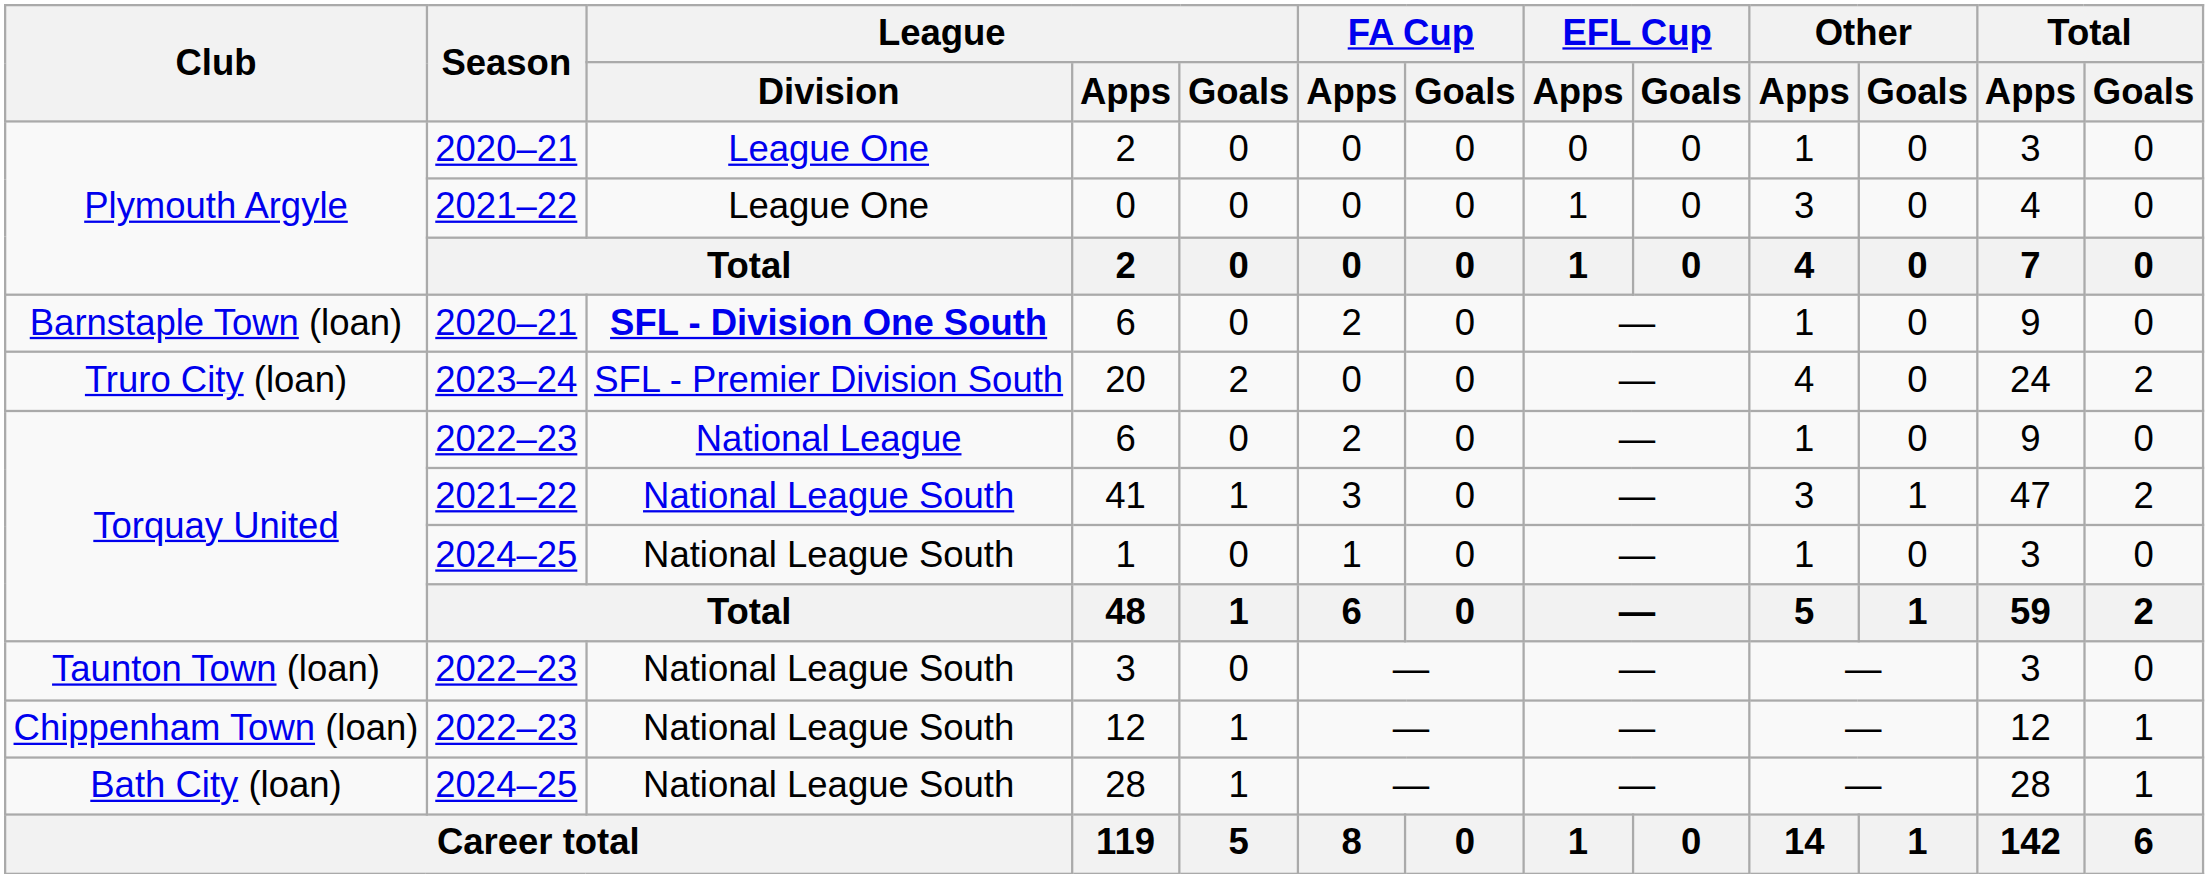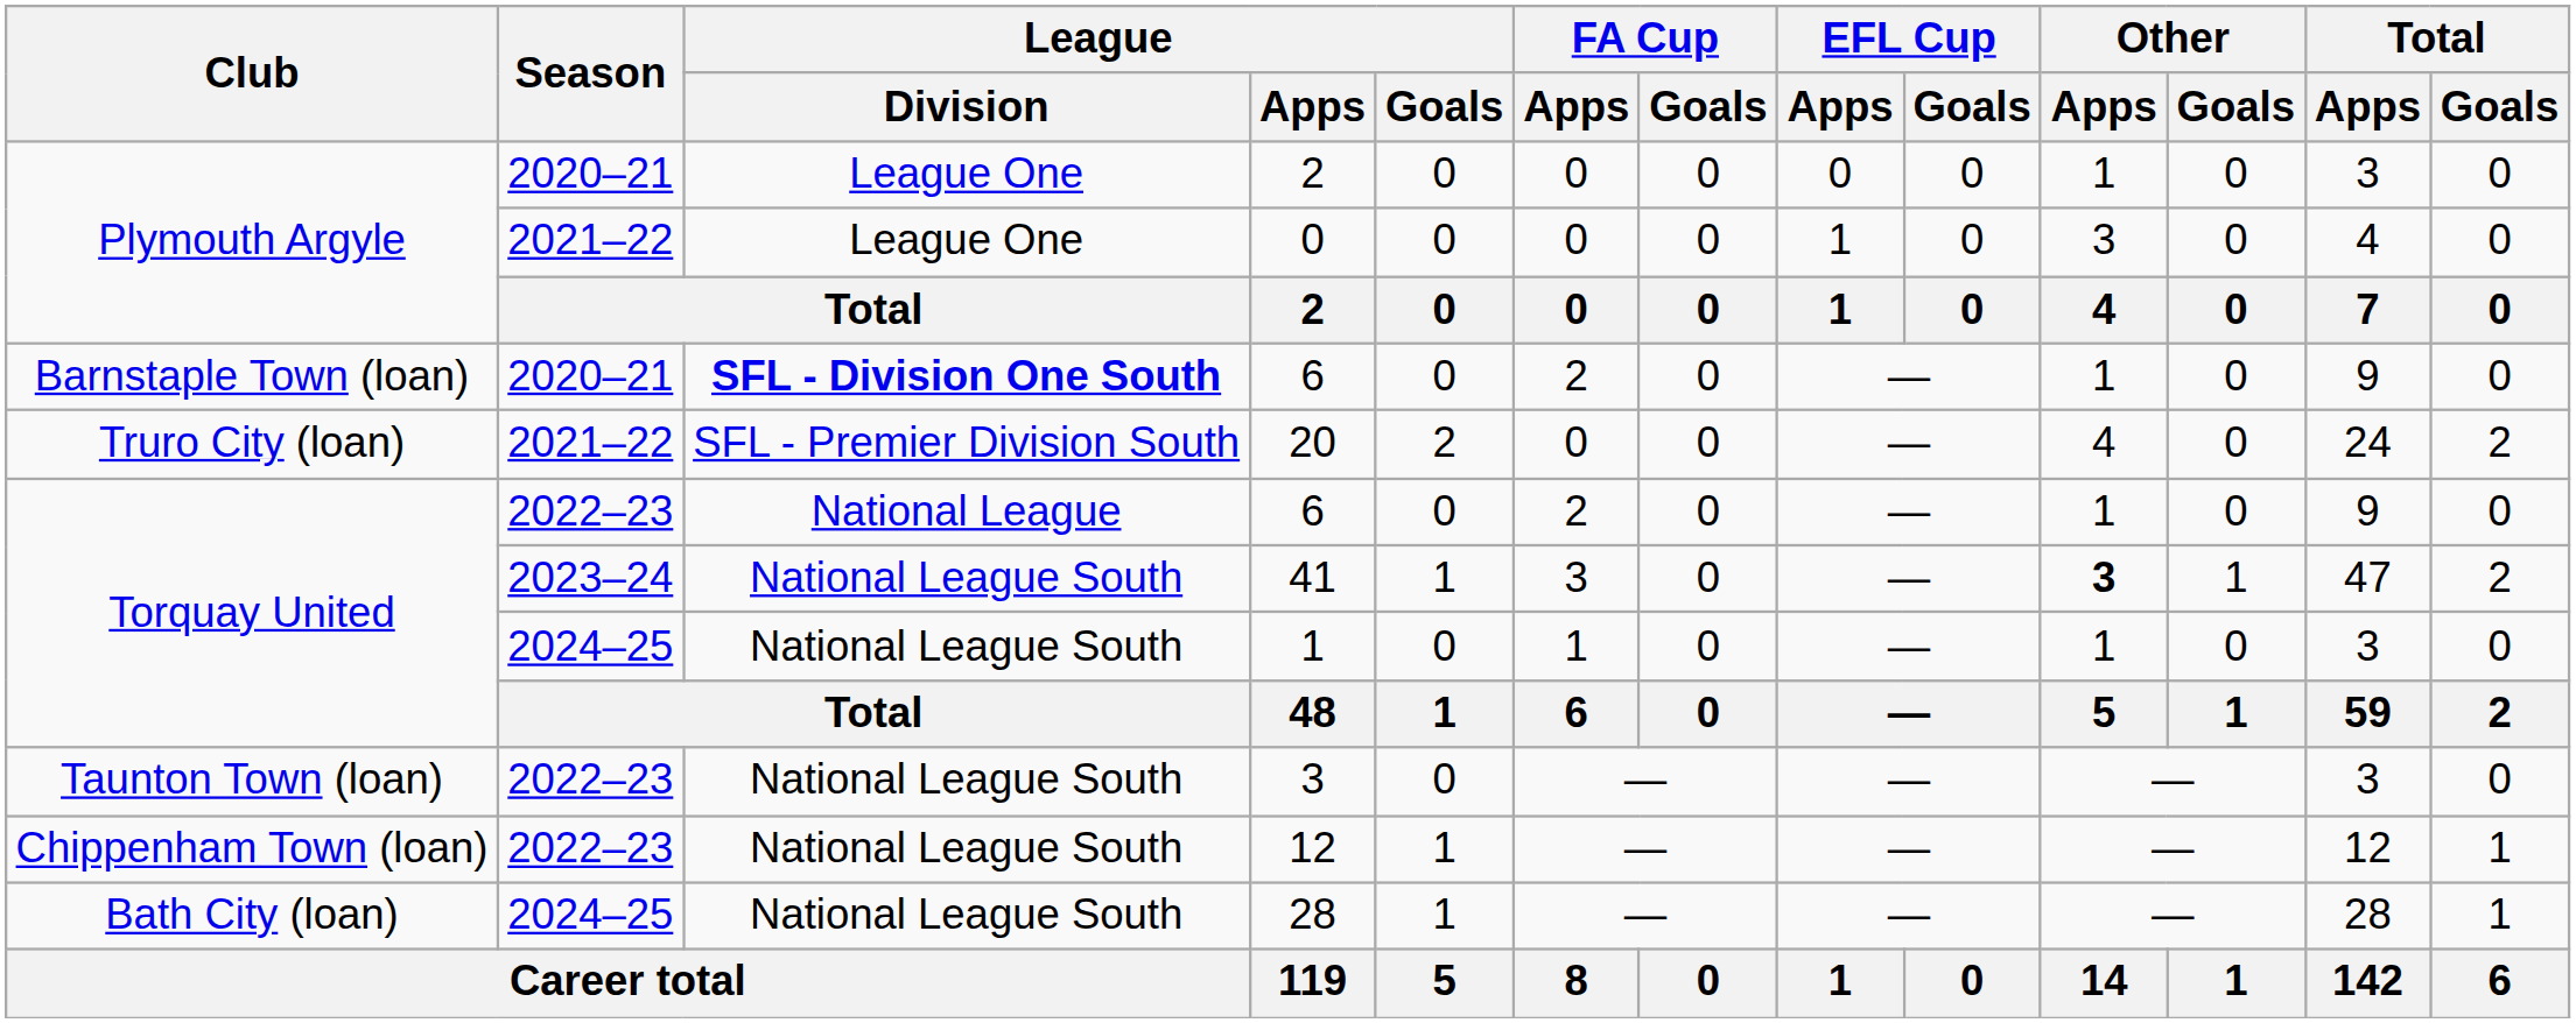 <table class="wikitable" style="text-align:center">
 <tr>
 <th rowspan="2">Club</th>
 <th rowspan="2">Season</th>
 <th colspan="3">League</th>
 <th colspan="2"><a href='#'>FA Cup</a></th>
 <th colspan="2"><a href='#'>EFL Cup</a></th>
 <th colspan="2">Other</th>
 <th colspan="2">Total</th>
 </tr>
 <tr>
 <th>Division</th>
 <th>Apps</th>
 <th>Goals</th>
 <th>Apps</th>
 <th>Goals</th>
 <th>Apps</th>
 <th>Goals</th>
 <th>Apps</th>
 <th>Goals</th>
 <th>Apps</th>
 <th>Goals</th>
 </tr>
 <tr>
 <td rowspan="3"><a href='#'>Plymouth Argyle</a></td>
 <td><a href='#'>2020–21</a></td>
 <td><a href='#'>League One</a></td>
 <td>2</td>
 <td>0</td>
 <td>0</td>
 <td>0</td>
 <td>0</td>
 <td>0</td>
 <td>1</td>
 <td>0</td>
 <td>3</td>
 <td>0</td>
 </tr>
 <tr>
 <td><a href='#'>2021–22</a></td>
 <td>League One</td>
 <td>0</td>
 <td>0</td>
 <td>0</td>
 <td>0</td>
 <td>1</td>
 <td>0</td>
 <td>3</td>
 <td>0</td>
 <td>4</td>
 <td>0</td>
 </tr>
 <tr>
 <th colspan="2">Total</th>
 <th>2</th>
 <th>0</th>
 <th>0</th>
 <th>0</th>
 <th>1</th>
 <th>0</th>
 <th>4</th>
 <th>0</th>
 <th>7</th>
 <th>0</th>
 </tr>
 <tr>
 <td><a href='#'>Barnstaple Town</a> (loan)</td>
 <td><a href='#'>2020–21</a></td>
 <td><strong><a href='#'>SFL - Division One South</a></strong></td>
 <td>6</td>
 <td>0</td>
 <td>2</td>
 <td>0</td>
 <td colspan="2">—</td>
 <td>1</td>
 <td>0</td>
 <td>9</td>
 <td>0</td>
 </tr>
 <tr>
 <td><a href='#'>Truro City</a> (loan)</td>
-<td><a href='#'>2023–24</a></td>
+<td><a href='#'>2021–22</a></td>
 <td><a href='#'>SFL - Premier Division South</a></td>
 <td>20</td>
 <td>2</td>
 <td>0</td>
 <td>0</td>
 <td colspan="2">—</td>
 <td>4</td>
 <td>0</td>
 <td>24</td>
 <td>2</td>
 </tr>
 <tr>
 <td rowspan="4"><a href='#'>Torquay United</a></td>
 <td><a href='#'>2022–23</a></td>
 <td><a href='#'>National League</a></td>
 <td>6</td>
 <td>0</td>
 <td>2</td>
 <td>0</td>
 <td colspan="2">—</td>
 <td>1</td>
 <td>0</td>
 <td>9</td>
 <td>0</td>
 </tr>
 <tr>
-<td><a href='#'>2021–22</a></td>
+<td><a href='#'>2023–24</a></td>
 <td><a href='#'>National League South</a></td>
 <td>41</td>
 <td>1</td>
 <td>3</td>
 <td>0</td>
 <td colspan="2">—</td>
-<td>3</td>
+<td><strong>3</strong></td>
 <td>1</td>
 <td>47</td>
 <td>2</td>
 </tr>
 <tr>
 <td><a href='#'>2024–25</a></td>
 <td>National League South</td>
 <td>1</td>
 <td>0</td>
 <td>1</td>
 <td>0</td>
 <td colspan="2">—</td>
 <td>1</td>
 <td>0</td>
 <td>3</td>
 <td>0</td>
 </tr>
 <tr>
 <th colspan="2">Total</th>
 <th>48</th>
 <th>1</th>
 <th>6</th>
 <th>0</th>
 <th colspan="2">—</th>
 <th>5</th>
 <th>1</th>
 <th>59</th>
 <th>2</th>
 </tr>
 <tr>
 <td><a href='#'>Taunton Town</a> (loan)</td>
 <td><a href='#'>2022–23</a></td>
 <td>National League South</td>
 <td>3</td>
 <td>0</td>
 <td colspan="2">—</td>
 <td colspan="2">—</td>
 <td colspan="2">—</td>
 <td>3</td>
 <td>0</td>
 </tr>
 <tr>
 <td><a href='#'>Chippenham Town</a> (loan)</td>
 <td><a href='#'>2022–23</a></td>
 <td>National League South</td>
 <td>12</td>
 <td>1</td>
 <td colspan="2">—</td>
 <td colspan="2">—</td>
 <td colspan="2">—</td>
 <td>12</td>
 <td>1</td>
 </tr>
 <tr>
 <td><a href='#'>Bath City</a> (loan)</td>
 <td><a href='#'>2024–25</a></td>
 <td>National League South</td>
 <td>28</td>
 <td>1</td>
 <td colspan="2">—</td>
 <td colspan="2">—</td>
 <td colspan="2">—</td>
 <td>28</td>
 <td>1</td>
 </tr>
 <tr>
 <th colspan="3">Career total</th>
 <th>119</th>
 <th>5</th>
 <th>8</th>
 <th>0</th>
 <th>1</th>
 <th>0</th>
 <th>14</th>
 <th>1</th>
 <th>142</th>
 <th>6</th>
 </tr>
 </table>
